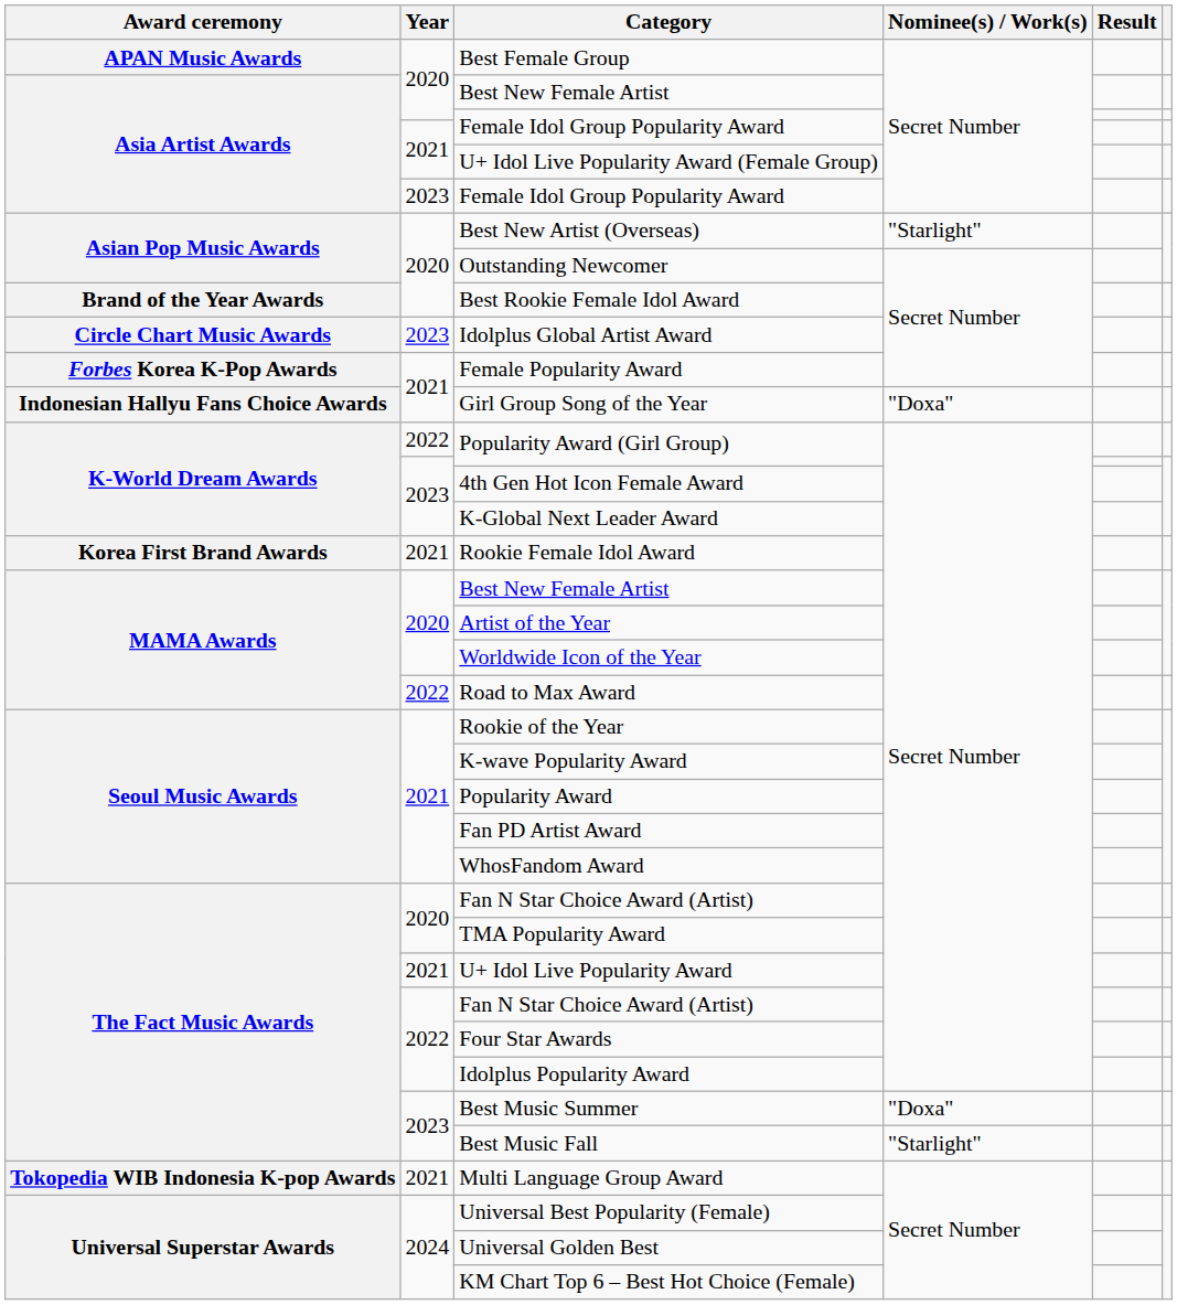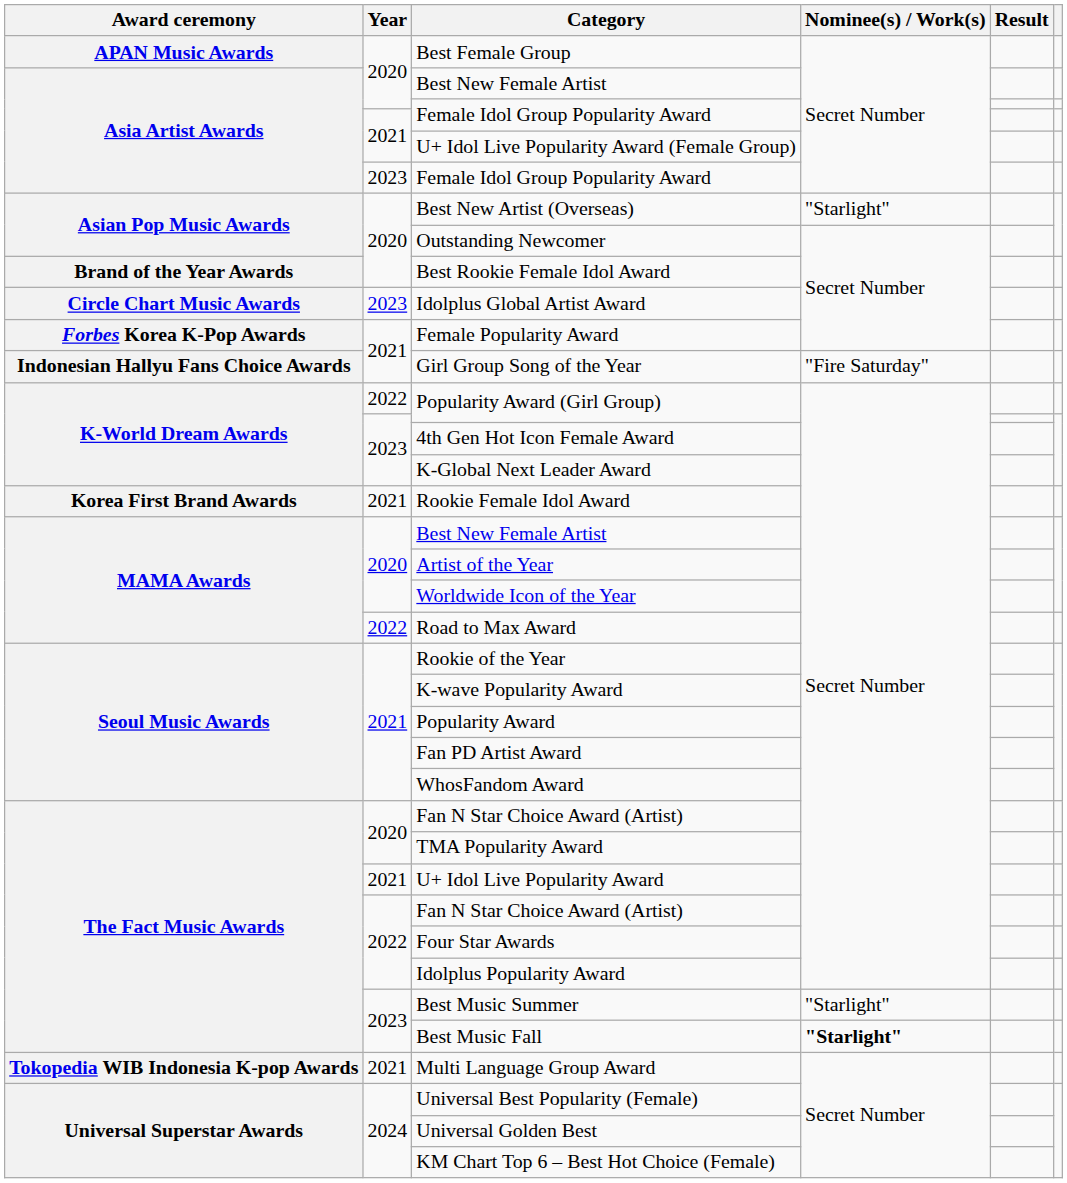 <table class="wikitable plainrowheaders sortable">
 <tr>
 <th scope="col">Award ceremony</th>
 <th scope="col">Year</th>
 <th scope="col">Category</th>
 <th scope="col">Nominee(s) / Work(s)</th>
 <th scope="col">Result</th>
 <th scope="col" class="unsortable"></th>
 </tr>
 <tr>
 <th scope="row"><a href='#'>APAN Music Awards</a></th>
 <td rowspan="3" style="text-align:center">2020</td>
 <td>Best Female Group</td>
 <td rowspan="6">Secret Number</td>
 <td></td>
 <td style="text-align:center"></td>
 </tr>
 <tr>
 <th scope="row" rowspan="5"><a href='#'>Asia Artist Awards</a></th>
 <td>Best New Female Artist</td>
 <td></td>
 <td style="text-align:center"></td>
 </tr>
 <tr>
 <td rowspan="2">Female Idol Group Popularity Award</td>
 <td></td>
 <td style="text-align:center"></td>
 </tr>
 <tr>
 <td rowspan="2" style="text-align:center">2021</td>
 <td></td>
 <td style="text-align:center"></td>
 </tr>
 <tr>
 <td>U+ Idol Live Popularity Award  (Female Group)</td>
 <td></td>
 <td style="text-align:center"></td>
 </tr>
 <tr>
 <td style="text-align:center">2023</td>
 <td>Female Idol Group Popularity Award</td>
 <td></td>
 <td style="text-align:center"></td>
 </tr>
 <tr>
 <th scope="row" rowspan="2"><a href='#'>Asian Pop Music Awards</a></th>
 <td rowspan="3" style="text-align:center">2020</td>
 <td>Best New Artist (Overseas)</td>
 <td>"Starlight"</td>
 <td></td>
 <td rowspan="2" style="text-align:center"></td>
 </tr>
 <tr>
 <td>Outstanding Newcomer</td>
 <td rowspan="4">Secret Number</td>
 <td></td>
 </tr>
 <tr>
 <th scope="row">Brand of the Year Awards</th>
 <td>Best Rookie Female Idol Award</td>
 <td></td>
 <td style="text-align:center"></td>
 </tr>
 <tr>
 <th scope="row"><a href='#'>Circle Chart Music Awards</a></th>
 <td style="text-align:center"><a href='#'>2023</a></td>
 <td>Idolplus Global Artist Award</td>
 <td></td>
 <td style="text-align:center"></td>
 </tr>
 <tr>
 <th scope="row"><em><a href='#'>Forbes</a></em> Korea K-Pop Awards</th>
 <td rowspan="2" style="text-align:center">2021</td>
 <td>Female Popularity Award</td>
 <td></td>
 <td style="text-align:center"></td>
 </tr>
 <tr>
 <th scope="row">Indonesian Hallyu Fans Choice Awards</th>
 <td>Girl Group Song of the Year</td>
-<td>"Doxa"</td>
+<td>"Fire Saturday"</td>
 <td></td>
 <td style="text-align:center"></td>
 </tr>
 <tr>
 <th scope="row" rowspan="4"><a href='#'>K-World Dream Awards</a></th>
 <td style="text-align:center">2022</td>
 <td rowspan="2">Popularity Award (Girl Group)</td>
 <td rowspan="20">Secret Number</td>
 <td></td>
 <td style="text-align:center"></td>
 </tr>
 <tr>
 <td rowspan="3" style="text-align:center">2023</td>
 <td></td>
 <td rowspan="3" style="text-align:center"></td>
 </tr>
 <tr>
 <td>4th Gen Hot Icon Female Award</td>
 <td></td>
 </tr>
 <tr>
 <td>K-Global Next Leader Award</td>
 <td></td>
 </tr>
 <tr>
 <th scope="row">Korea First Brand Awards</th>
 <td style="text-align:center">2021</td>
 <td>Rookie Female Idol Award</td>
 <td></td>
 <td style="text-align:center"></td>
 </tr>
 <tr>
 <th scope="row" rowspan="4"><a href='#'>MAMA Awards</a></th>
 <td rowspan="3" style="text-align:center"><a href='#'>2020</a></td>
 <td><a href='#'>Best New Female Artist</a></td>
 <td></td>
 <td rowspan="3" style="text-align:center"></td>
 </tr>
 <tr>
 <td><a href='#'>Artist of the Year</a></td>
 <td></td>
 </tr>
 <tr>
 <td><a href='#'>Worldwide Icon of the Year</a></td>
 <td></td>
 </tr>
 <tr>
 <td style="text-align:center"><a href='#'>2022</a></td>
 <td>Road to Max Award</td>
 <td></td>
 <td style="text-align:center"></td>
 </tr>
 <tr>
 <th scope="row" rowspan="5"><a href='#'>Seoul Music Awards</a></th>
 <td rowspan="5" style="text-align:center"><a href='#'>2021</a></td>
 <td>Rookie of the Year</td>
 <td></td>
 <td rowspan="5" style="text-align:center"></td>
 </tr>
 <tr>
 <td>K-wave Popularity Award</td>
 <td></td>
 </tr>
 <tr>
 <td>Popularity Award</td>
 <td></td>
 </tr>
 <tr>
 <td>Fan PD Artist Award</td>
 <td></td>
 </tr>
 <tr>
 <td>WhosFandom Award</td>
 <td></td>
 </tr>
 <tr>
 <th scope="row" rowspan="8"><a href='#'>The Fact Music Awards</a></th>
 <td rowspan="2" style="text-align:center">2020</td>
 <td>Fan N Star Choice Award (Artist)</td>
 <td></td>
 <td style="text-align:center"></td>
 </tr>
 <tr>
 <td>TMA Popularity Award</td>
 <td></td>
 <td style="text-align:center"></td>
 </tr>
 <tr>
 <td style="text-align:center">2021</td>
 <td>U+ Idol Live Popularity Award</td>
 <td></td>
 <td style="text-align:center"></td>
 </tr>
 <tr>
 <td rowspan="3" style="text-align:center">2022</td>
 <td>Fan N Star Choice Award (Artist)</td>
 <td></td>
 <td style="text-align:center"></td>
 </tr>
 <tr>
 <td>Four Star Awards</td>
 <td></td>
 <td style="text-align:center"></td>
 </tr>
 <tr>
 <td>Idolplus Popularity Award</td>
 <td></td>
 <td style="text-align:center"></td>
 </tr>
 <tr>
 <td rowspan="2" style="text-align:center">2023</td>
 <td>Best Music Summer</td>
-<td>"Doxa"</td>
+<td>"Starlight"</td>
 <td></td>
 <td style="text-align:center"></td>
 </tr>
 <tr>
 <td>Best Music Fall</td>
-<td>"Starlight"</td>
+<td><strong>"Starlight"</strong></td>
 <td></td>
 <td style="text-align:center"></td>
 </tr>
 <tr>
 <th scope="row"><a href='#'>Tokopedia</a> WIB Indonesia K-pop Awards</th>
 <td style="text-align:center">2021</td>
 <td>Multi Language Group Award</td>
 <td rowspan="4">Secret Number</td>
 <td></td>
 <td style="text-align:center"></td>
 </tr>
 <tr>
 <th rowspan="3" scope="row">Universal Superstar Awards</th>
 <td rowspan="3" style="text-align:center">2024</td>
 <td>Universal Best Popularity (Female)</td>
 <td></td>
 <td rowspan="3" style="text-align:center"></td>
 </tr>
 <tr>
 <td>Universal Golden Best</td>
 <td></td>
 </tr>
 <tr>
 <td>KM Chart Top 6 – Best Hot Choice (Female)</td>
 <td></td>
 </tr>
 </table>
